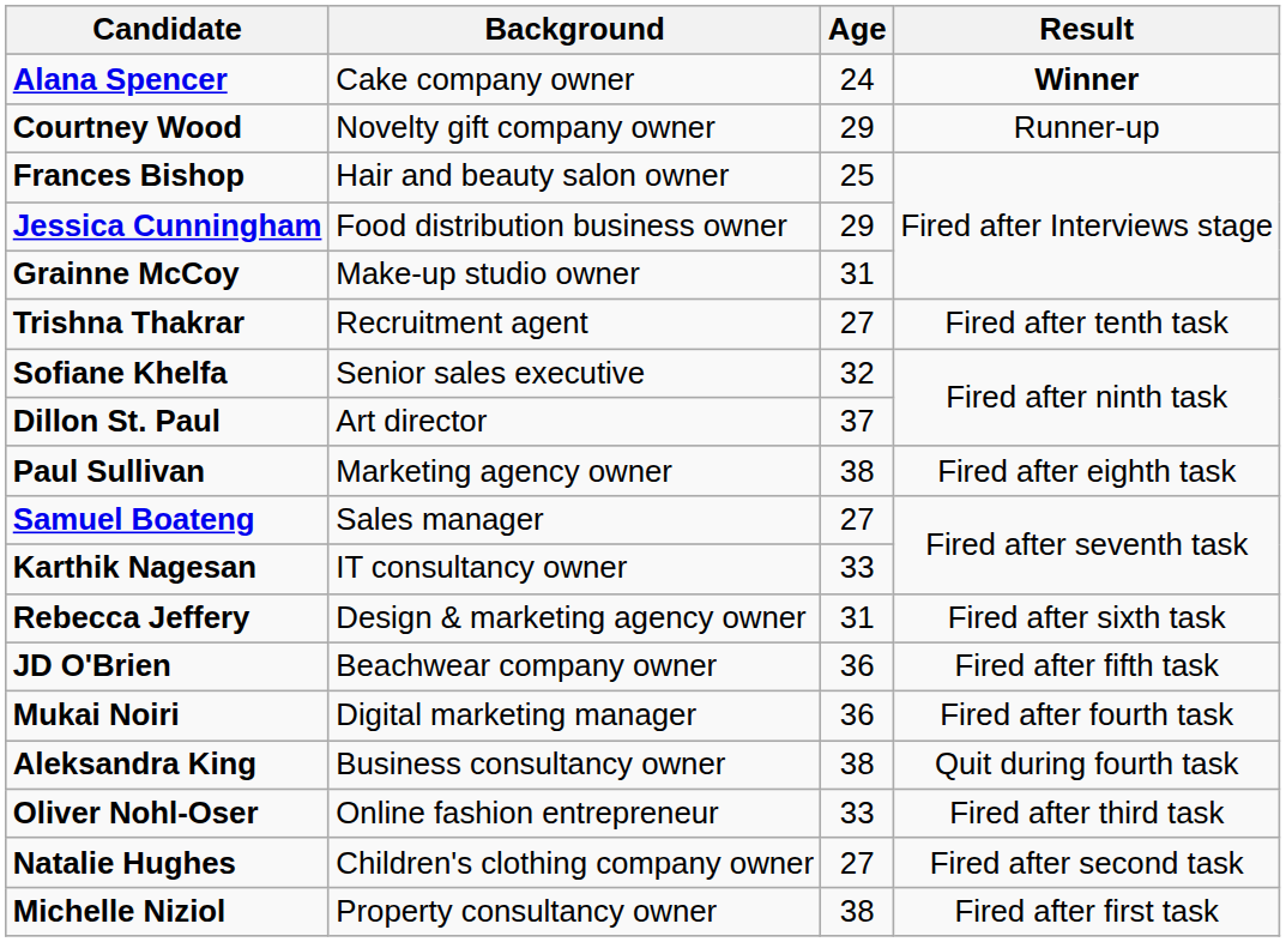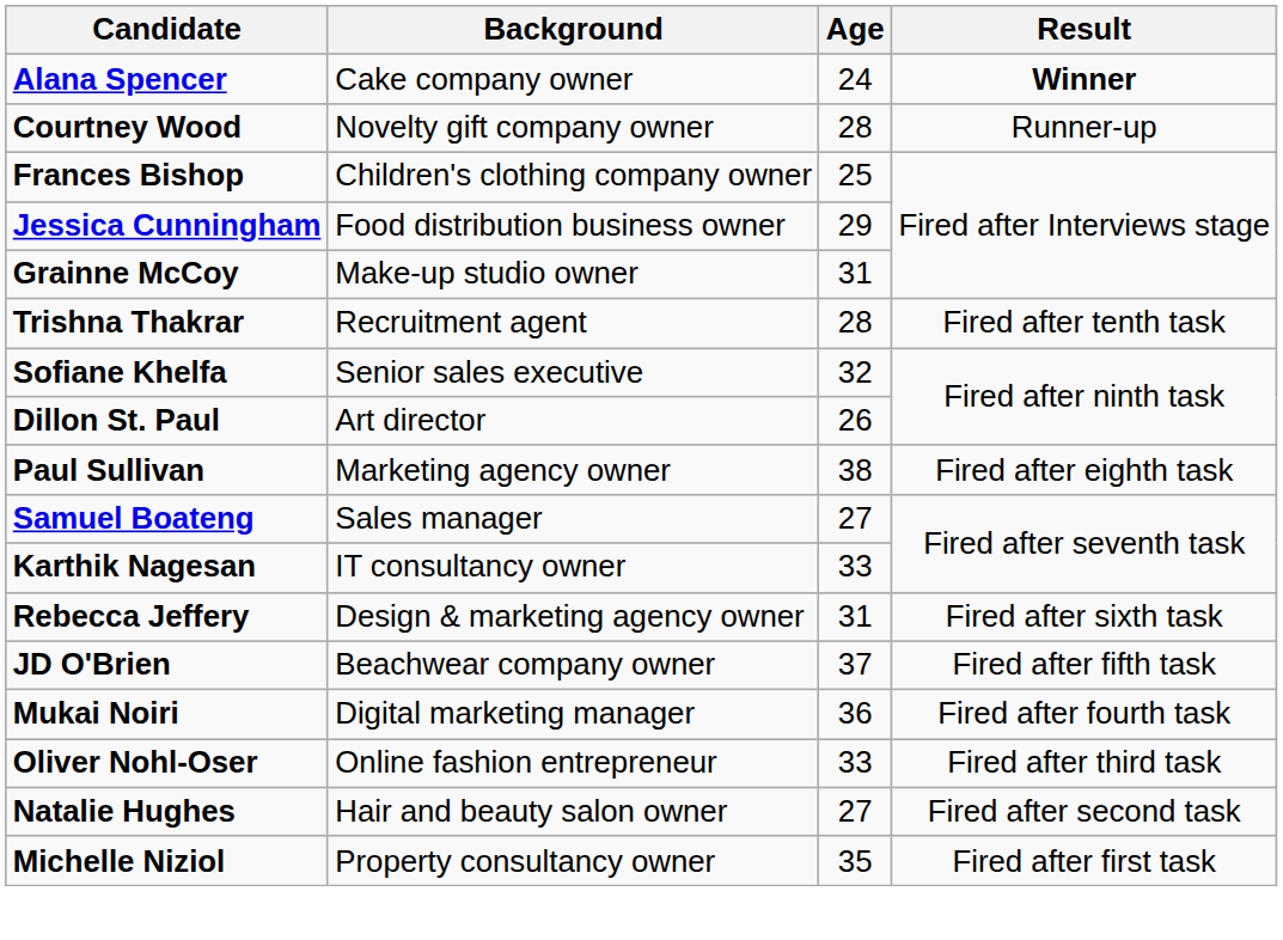 <table class="wikitable sortable">
 <tr>
 <th>Candidate</th>
 <th>Background</th>
 <th>Age</th>
 <th>Result</th>
 </tr>
 <tr>
 <td><strong><a href='#'>Alana Spencer</a></strong></td>
 <td>Cake company owner</td>
 <td style="text-align:center">24</td>
 <td style="text-align:center;"><strong>Winner</strong></td>
 </tr>
 <tr>
 <td><strong>Courtney Wood</strong></td>
 <td>Novelty gift company owner</td>
-<td style="text-align:center">29</td>
+<td style="text-align:center">28</td>
 <td style="text-align:center;">Runner-up</td>
 </tr>
 <tr>
 <td><strong>Frances Bishop</strong></td>
-<td>Hair and beauty salon owner</td>
+<td>Children's clothing company owner</td>
 <td style="text-align:center">25</td>
 <td style="text-align:center" rowspan="3">Fired after Interviews stage</td>
 </tr>
 <tr>
 <td><strong><a href='#'>Jessica Cunningham</a></strong></td>
 <td>Food distribution business owner</td>
 <td style="text-align:center">29</td>
 </tr>
 <tr>
 <td><strong>Grainne McCoy</strong></td>
 <td>Make-up studio owner</td>
 <td style="text-align:center">31</td>
 </tr>
 <tr>
 <td><strong>Trishna Thakrar</strong></td>
 <td>Recruitment agent</td>
-<td style="text-align:center">27</td>
+<td style="text-align:center">28</td>
 <td style="text-align:center;">Fired after tenth task</td>
 </tr>
 <tr>
 <td><strong>Sofiane Khelfa</strong></td>
 <td>Senior sales executive</td>
 <td style="text-align:center">32</td>
 <td style="text-align:center" rowspan="2">Fired after ninth task</td>
 </tr>
 <tr>
 <td><strong>Dillon St. Paul</strong></td>
 <td>Art director</td>
-<td style="text-align:center">37</td>
+<td style="text-align:center">26</td>
 </tr>
 <tr>
 <td><strong>Paul Sullivan</strong></td>
 <td>Marketing agency owner</td>
 <td style="text-align:center">38</td>
 <td style="text-align:center;">Fired after eighth task</td>
 </tr>
 <tr>
 <td><strong><a href='#'>Samuel Boateng</a></strong></td>
 <td>Sales manager</td>
 <td style="text-align:center">27</td>
 <td style="text-align:center" rowspan="2">Fired after seventh task</td>
 </tr>
 <tr>
 <td><strong>Karthik Nagesan</strong></td>
 <td>IT consultancy owner</td>
 <td style="text-align:center">33</td>
 </tr>
 <tr>
 <td><strong>Rebecca Jeffery</strong></td>
 <td>Design & marketing agency owner</td>
 <td style="text-align:center">31</td>
 <td style="text-align:center;">Fired after sixth task</td>
 </tr>
 <tr>
 <td><strong>JD O'Brien</strong></td>
 <td>Beachwear company owner</td>
-<td style="text-align:center">36</td>
+<td style="text-align:center">37</td>
 <td style="text-align:center;">Fired after fifth task</td>
 </tr>
 <tr>
 <td><strong>Mukai Noiri</strong></td>
 <td>Digital marketing manager</td>
 <td style="text-align:center">36</td>
 <td style="text-align:center;">Fired after fourth task</td>
 </tr>
 <tr>
-<td><strong>Aleksandra King</strong></td>
-<td>Business consultancy owner</td>
-<td style="text-align:center">38</td>
-<td style="text-align:center;">Quit during fourth task</td>
-</tr>
-<tr>
 <td><strong>Oliver Nohl-Oser</strong></td>
 <td>Online fashion entrepreneur</td>
 <td style="text-align:center">33</td>
 <td style="text-align:center;">Fired after third task</td>
 </tr>
 <tr>
 <td><strong>Natalie Hughes</strong></td>
-<td>Children's clothing company owner</td>
+<td>Hair and beauty salon owner</td>
 <td style="text-align:center">27</td>
 <td style="text-align:center;">Fired after second task</td>
 </tr>
 <tr>
 <td><strong>Michelle Niziol</strong></td>
 <td>Property consultancy owner</td>
-<td style="text-align:center">38</td>
+<td style="text-align:center">35</td>
 <td style="text-align:center;">Fired after first task</td>
 </tr>
 </table>
